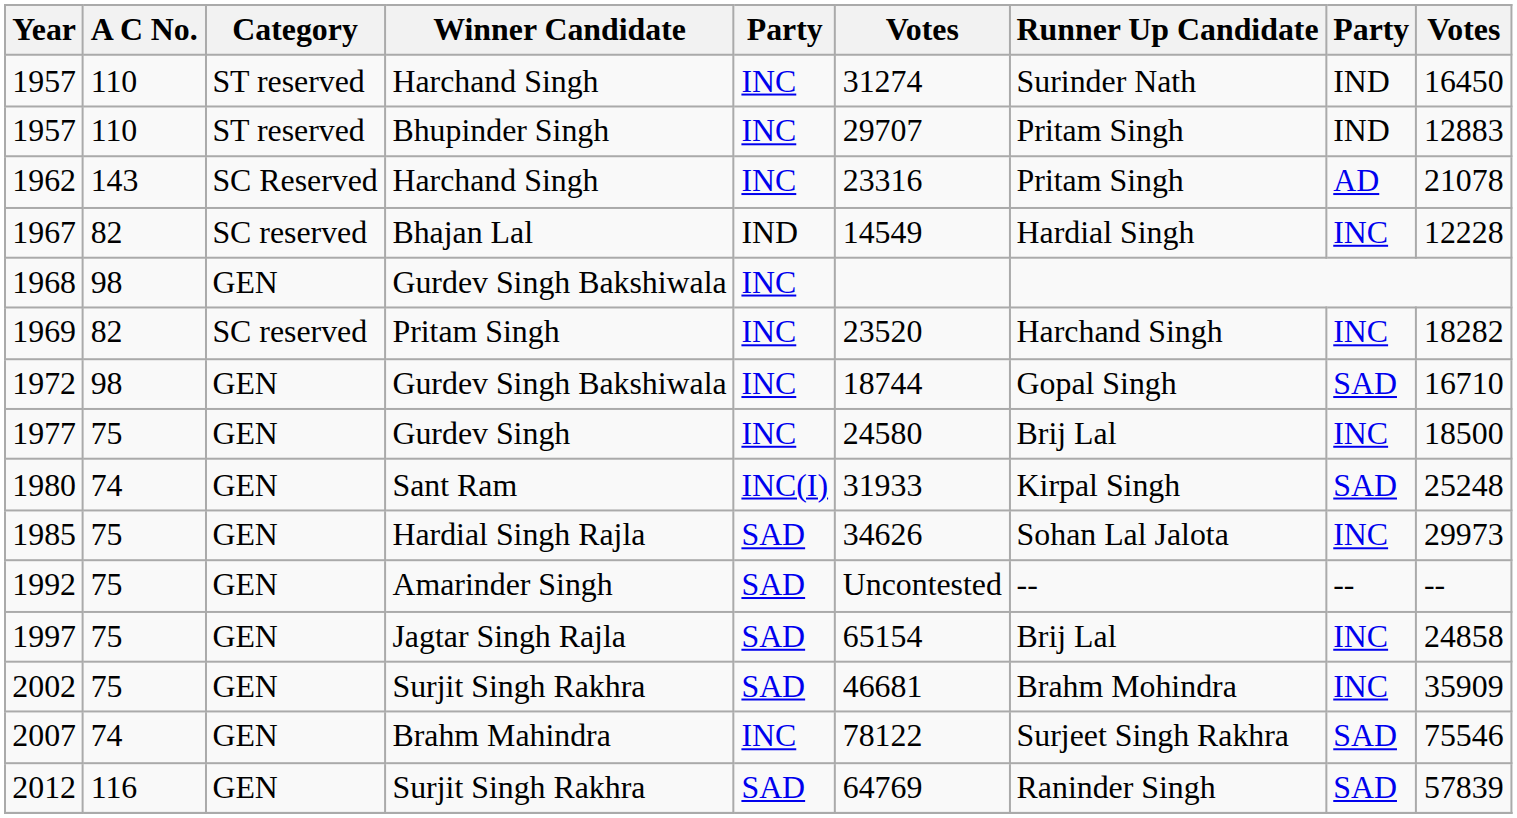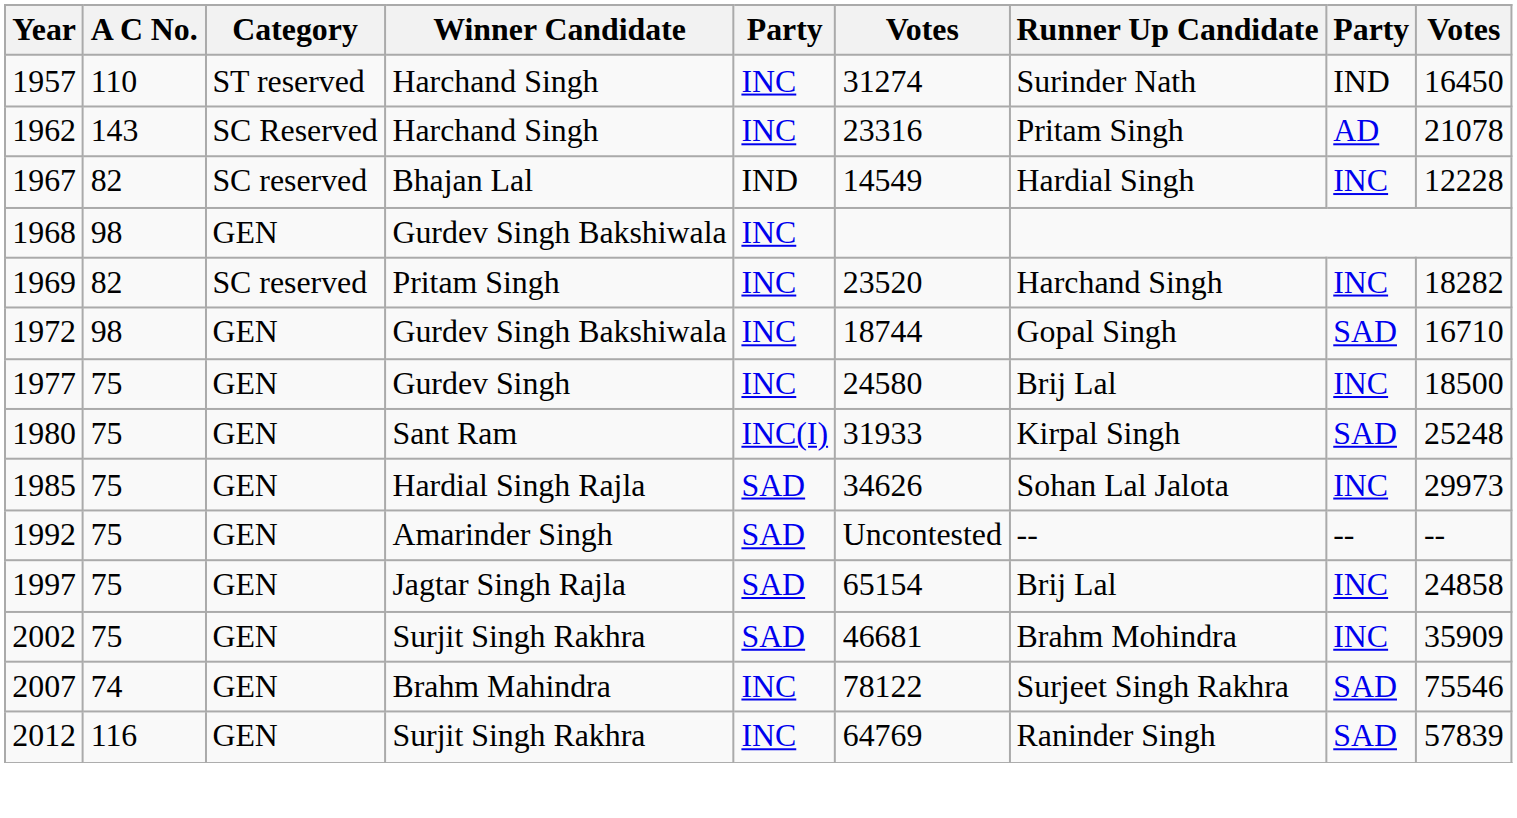 <table class="wikitable sortable">
 <tr>
 <th>Year</th>
 <th>A C No.</th>
 <th>Category</th>
 <th>Winner Candidate</th>
 <th>Party</th>
 <th>Votes</th>
 <th>Runner Up Candidate</th>
 <th>Party</th>
 <th>Votes</th>
 </tr>
 <tr>
 <td>1957</td>
 <td>110</td>
 <td>ST reserved</td>
 <td>Harchand Singh</td>
 <td><a href='#'>INC</a></td>
 <td>31274</td>
 <td>Surinder Nath</td>
 <td>IND</td>
 <td>16450</td>
-</tr>
-<tr>
-<td>1957</td>
-<td>110</td>
-<td>ST reserved</td>
-<td>Bhupinder Singh</td>
-<td><a href='#'>INC</a></td>
-<td>29707</td>
-<td>Pritam Singh</td>
-<td>IND</td>
-<td>12883</td>
 </tr>
 <tr>
 <td>1962</td>
 <td>143</td>
 <td>SC Reserved</td>
 <td>Harchand Singh</td>
 <td><a href='#'>INC</a></td>
 <td>23316</td>
 <td>Pritam Singh</td>
 <td><a href='#'>AD</a></td>
 <td>21078</td>
 </tr>
 <tr>
 <td>1967</td>
 <td>82</td>
 <td>SC reserved</td>
 <td>Bhajan Lal</td>
 <td>IND</td>
 <td>14549</td>
 <td>Hardial Singh</td>
 <td><a href='#'>INC</a></td>
 <td>12228</td>
 </tr>
 <tr>
 <td>1968</td>
 <td>98</td>
 <td>GEN</td>
 <td>Gurdev Singh Bakshiwala</td>
 <td><a href='#'>INC</a></td>
 <td></td>
 </tr>
 <tr>
 <td>1969</td>
 <td>82</td>
 <td>SC reserved</td>
 <td>Pritam Singh</td>
 <td><a href='#'>INC</a></td>
 <td>23520</td>
 <td>Harchand Singh</td>
 <td><a href='#'>INC</a></td>
 <td>18282</td>
 </tr>
 <tr>
 <td>1972</td>
 <td>98</td>
 <td>GEN</td>
 <td>Gurdev Singh Bakshiwala</td>
 <td><a href='#'>INC</a></td>
 <td>18744</td>
 <td>Gopal Singh</td>
 <td><a href='#'>SAD</a></td>
 <td>16710</td>
 </tr>
 <tr>
 <td>1977</td>
 <td>75</td>
 <td>GEN</td>
 <td>Gurdev Singh</td>
 <td><a href='#'>INC</a></td>
 <td>24580</td>
 <td>Brij Lal</td>
 <td><a href='#'>INC</a></td>
 <td>18500</td>
 </tr>
 <tr>
 <td>1980</td>
-<td>74</td>
+<td>75</td>
 <td>GEN</td>
 <td>Sant Ram</td>
 <td><a href='#'>INC(I)</a></td>
 <td>31933</td>
 <td>Kirpal Singh</td>
 <td><a href='#'>SAD</a></td>
 <td>25248</td>
 </tr>
 <tr>
 <td>1985</td>
 <td>75</td>
 <td>GEN</td>
 <td>Hardial Singh Rajla</td>
 <td><a href='#'>SAD</a></td>
 <td>34626</td>
 <td>Sohan Lal Jalota</td>
 <td><a href='#'>INC</a></td>
 <td>29973</td>
 </tr>
 <tr>
 <td>1992</td>
 <td>75</td>
 <td>GEN</td>
 <td>Amarinder Singh</td>
 <td><a href='#'>SAD</a></td>
 <td>Uncontested</td>
 <td>--</td>
 <td>--</td>
 <td>--</td>
 </tr>
 <tr>
 <td>1997</td>
 <td>75</td>
 <td>GEN</td>
 <td>Jagtar Singh Rajla</td>
 <td><a href='#'>SAD</a></td>
 <td>65154</td>
 <td>Brij Lal</td>
 <td><a href='#'>INC</a></td>
 <td>24858</td>
 </tr>
 <tr>
 <td>2002</td>
 <td>75</td>
 <td>GEN</td>
 <td>Surjit Singh Rakhra</td>
 <td><a href='#'>SAD</a></td>
 <td>46681</td>
 <td>Brahm Mohindra</td>
 <td><a href='#'>INC</a></td>
 <td>35909</td>
 </tr>
 <tr>
 <td>2007</td>
 <td>74</td>
 <td>GEN</td>
 <td>Brahm Mahindra</td>
 <td><a href='#'>INC</a></td>
 <td>78122</td>
 <td>Surjeet Singh Rakhra</td>
 <td><a href='#'>SAD</a></td>
 <td>75546</td>
 </tr>
 <tr>
 <td>2012</td>
 <td>116</td>
 <td>GEN</td>
 <td>Surjit Singh Rakhra</td>
-<td><a href='#'>SAD</a></td>
+<td><a href='#'>INC</a></td>
 <td>64769</td>
 <td>Raninder Singh</td>
 <td><a href='#'>SAD</a></td>
 <td>57839</td>
 </tr>
 <tr>
 </tr>
 </table>
